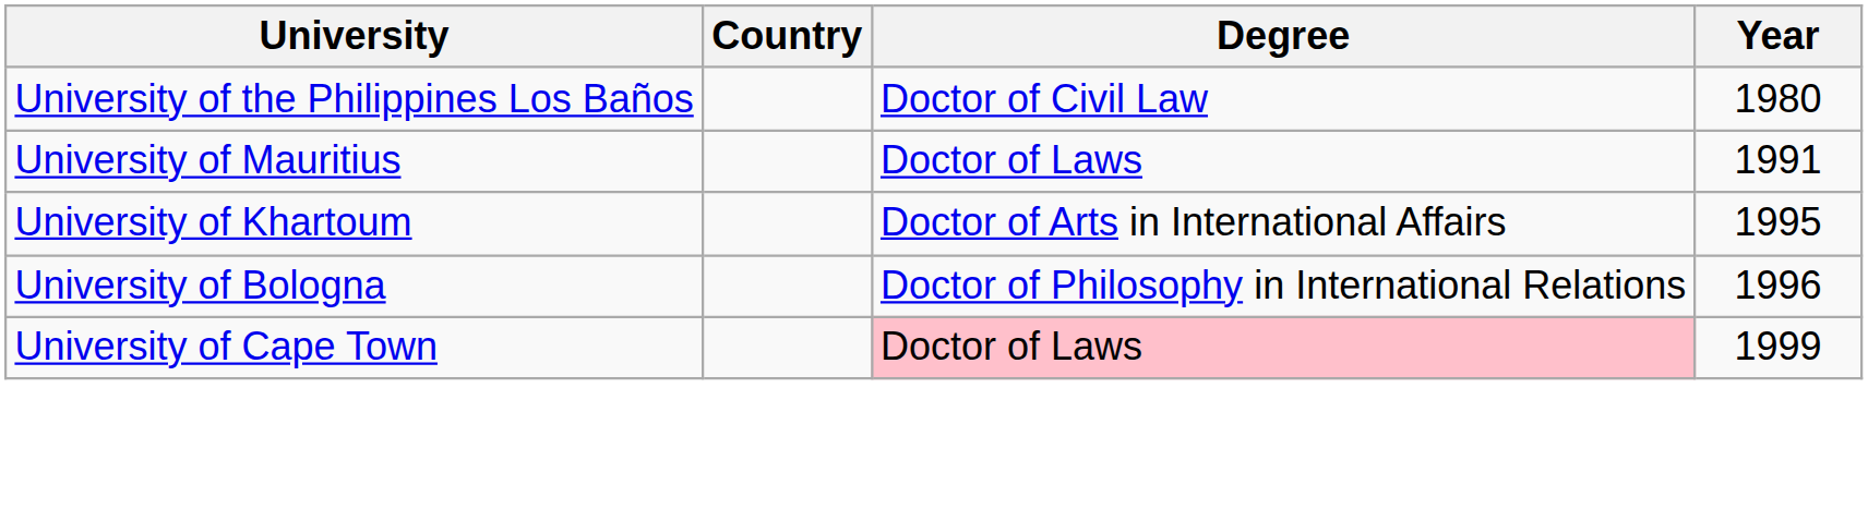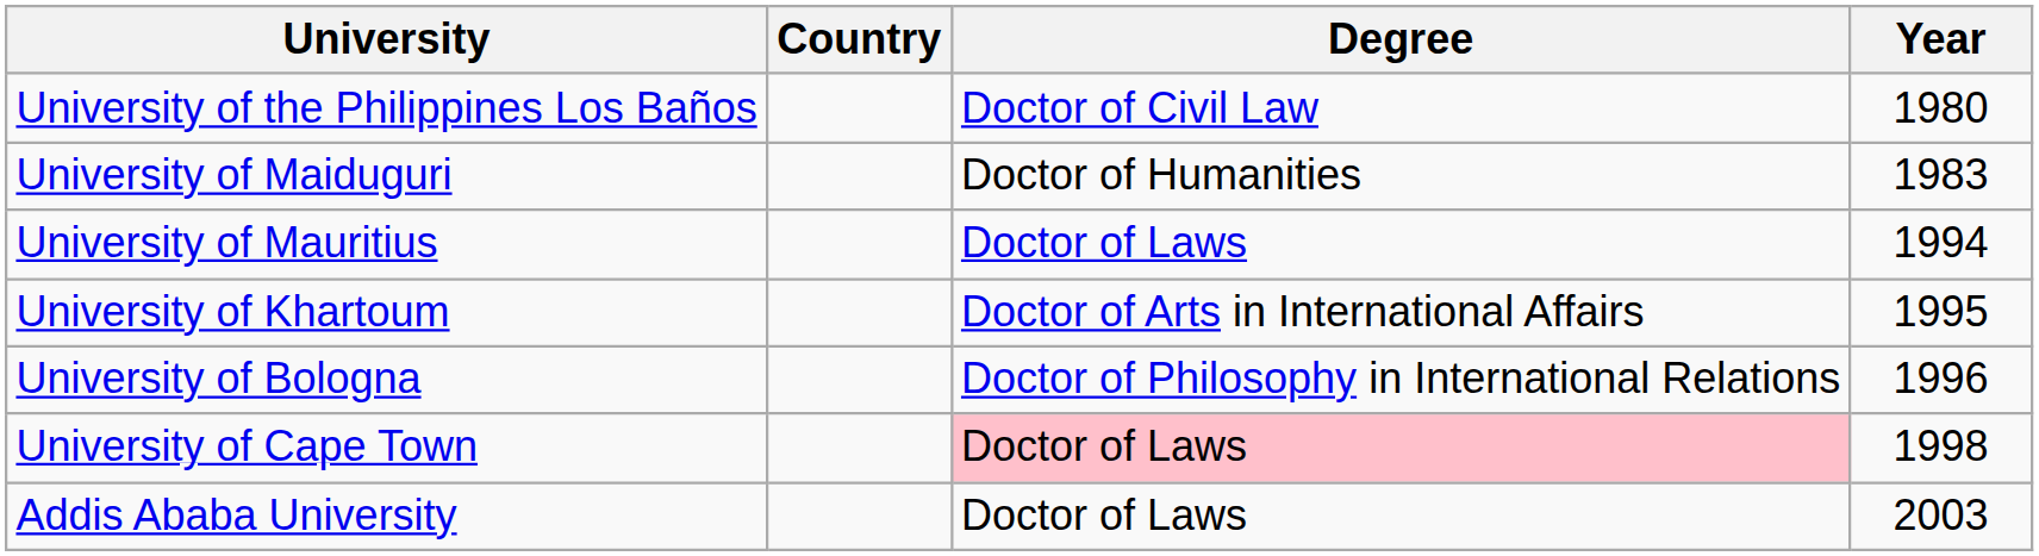 <table class="wikitable">
 <tr>
 <th>University</th>
 <th>Country</th>
 <th>Degree</th>
 <th width="60px">Year</th>
 </tr>
 <tr>
 <td><a href='#'>University of the Philippines Los Baños</a></td>
 <td></td>
 <td><a href='#'>Doctor of Civil Law</a></td>
 <td align="center">1980</td>
 </tr>
 <tr>
+<td><a href='#'>University of Maiduguri</a></td>
+<td></td>
+<td>Doctor of Humanities</td>
+<td align="center">1983</td>
+</tr>
+<tr>
 <td><a href='#'>University of Mauritius</a></td>
 <td></td>
 <td><a href='#'>Doctor of Laws</a></td>
-<td align="center">1991</td>
+<td align="center">1994</td>
 </tr>
 <tr>
 <td><a href='#'>University of Khartoum</a></td>
 <td></td>
 <td><a href='#'>Doctor of Arts</a> in International Affairs</td>
 <td align="center">1995</td>
 </tr>
 <tr>
 <td><a href='#'>University of Bologna</a></td>
 <td></td>
 <td><a href='#'>Doctor of Philosophy</a> in International Relations</td>
 <td align="center">1996</td>
 </tr>
 <tr>
 <td><a href='#'>University of Cape Town</a></td>
 <td></td>
 <td style="background: pink;">Doctor of Laws</td>
-<td align="center">1999</td>
+<td align="center">1998</td>
+</tr>
+<tr>
+<td><a href='#'>Addis Ababa University</a></td>
+<td></td>
+<td>Doctor of Laws</td>
+<td align="center">2003</td>
 </tr>
 </table>
